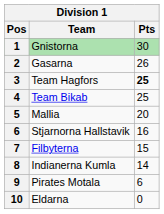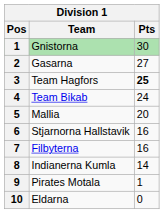 <table class="wikitable">
 <tr>
 <th colspan="3">Division 1</th>
 </tr>
 <tr>
 <th width=20>Pos</th>
 <th width=150>Team</th>
 <th width=30>Pts</th>
 </tr>
 <tr style="background:#ACE1AF;">
 <th>1</th>
 <td>Gnistorna</td>
 <td>30</td>
 </tr>
 <tr>
 <th>2</th>
 <td>Gasarna</td>
-<td>26</td>
+<td>27</td>
 </tr>
 <tr>
 <th>3</th>
 <td>Team Hagfors</td>
 <td><strong>25</strong></td>
 </tr>
 <tr>
 <th>4</th>
 <td><a href='#'>Team Bikab</a></td>
-<td>25</td>
+<td>24</td>
 </tr>
 <tr>
 <th>5</th>
 <td>Mallia</td>
 <td>20</td>
 </tr>
 <tr>
 <th>6</th>
 <td>Stjarnorna Hallstavik</td>
 <td>16</td>
 </tr>
 <tr>
 <th>7</th>
 <td><a href='#'>Filbyterna</a></td>
-<td>15</td>
+<td>16</td>
 </tr>
 <tr>
 <th>8</th>
 <td>Indianerna Kumla</td>
 <td>14</td>
 </tr>
 <tr>
 <th>9</th>
 <td>Pirates Motala</td>
-<td>6</td>
+<td>1</td>
 </tr>
 <tr>
 <th>10</th>
 <td>Eldarna</td>
 <td>0</td>
 </tr>
 </table>
